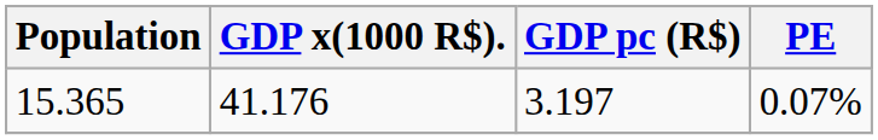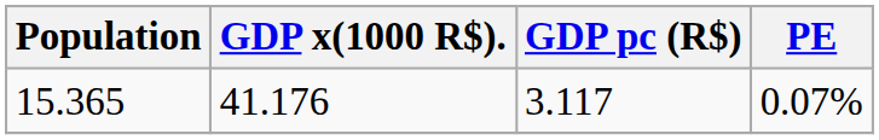 <table class="wikitable" border="1">
 <tr>
 <th>Population</th>
 <th><a href='#'>GDP</a> x(1000 R$).</th>
 <th><a href='#'>GDP pc</a> (R$)</th>
 <th><a href='#'>PE</a></th>
 </tr>
 <tr>
 <td>15.365</td>
 <td>41.176</td>
-<td>3.197</td>
+<td>3.117</td>
 <td>0.07%</td>
 </tr>
 <tr>
 </tr>
 </table>
